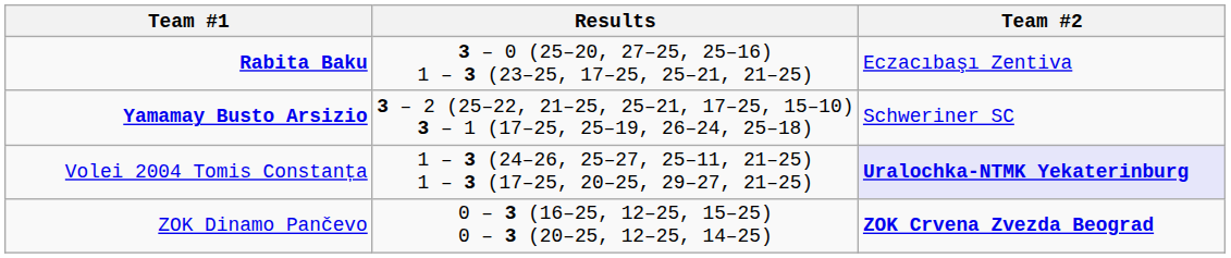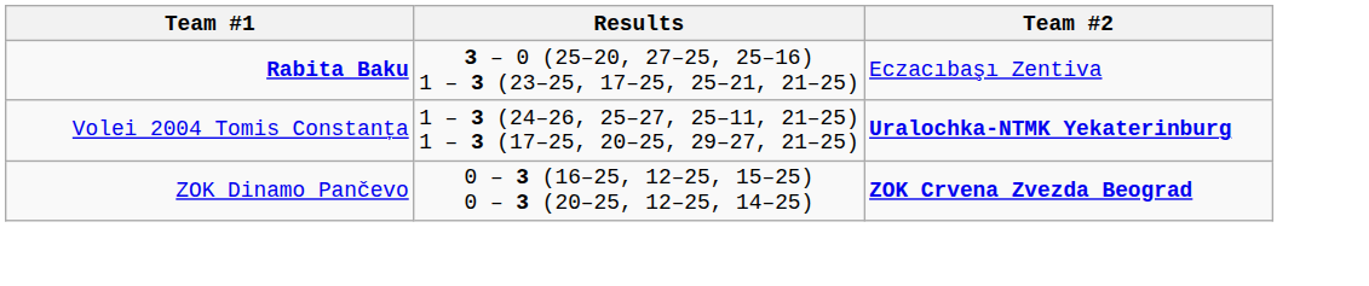 <table class="wikitable" style="border-collapse: collapse;">
 <tr>
 <th align="right" width="240">Team #1</th>
 <th>  Results  </th>
 <th align="left" width="240">Team #2</th>
 </tr>
 <tr>
 <td align="right"><strong><a href='#'>Rabita Baku</a></strong> </td>
 <td align="center"><strong>3</strong> – 0 (25–20, 27–25, 25–16)<br>1 – <strong>3</strong> (23–25, 17–25, 25–21, 21–25)</td>
 <td>  <a href='#'>Eczacıbaşı Zentiva</a></td>
 </tr>
 <tr>
-<td align="right"><strong><a href='#'>Yamamay Busto Arsizio</a></strong>  </td>
-<td align="center"><strong>3</strong> – 2 (25–22, 21–25, 25–21, 17–25, 15–10)<br><strong>3</strong> – 1 (17–25, 25–19, 26–24, 25–18)</td>
-<td>  <a href='#'>Schweriner SC</a></td>
-</tr>
-<tr>
 <td align="right"><a href='#'>Volei 2004 Tomis Constanța</a> </td>
 <td align="center">1 – <strong>3</strong> (24–26, 25–27, 25–11, 21–25) <br>1 – <strong>3</strong> (17–25, 20–25, 29–27, 21–25)</td>
-<td style="background: lavender;"> <strong><a href='#'>Uralochka-NTMK Yekaterinburg</a></strong></td>
+<td> <strong><a href='#'>Uralochka-NTMK Yekaterinburg</a></strong></td>
 </tr>
 <tr>
 <td align="right"><a href='#'>ZOK Dinamo Pančevo</a>  </td>
 <td align="center">0 – <strong>3</strong> (16–25, 12–25, 15–25)<br>0 – <strong>3</strong> (20–25, 12–25, 14–25)</td>
 <td> <strong><a href='#'>ZOK Crvena Zvezda Beograd</a></strong></td>
 </tr>
 </table>
